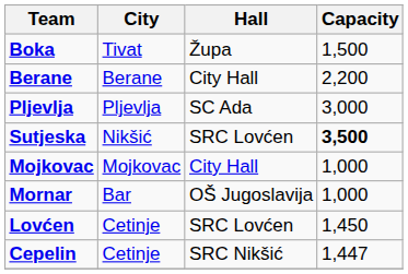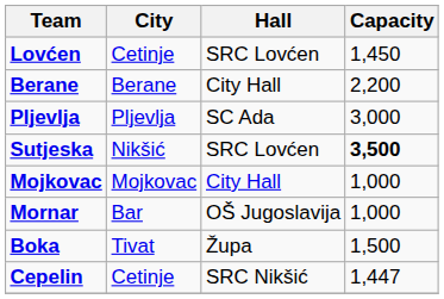 <table class="wikitable sortable">
 <tr>
 <th>Team</th>
 <th>City</th>
 <th>Hall</th>
 <th>Capacity</th>
 </tr>
 <tr>
-<td><strong><a href='#'>Boka</a></strong></td>
-<td><a href='#'>Tivat</a></td>
-<td>Župa</td>
-<td>1,500</td>
+<td><strong><a href='#'>Lovćen</a></strong></td>
+<td><a href='#'>Cetinje</a></td>
+<td>SRC Lovćen</td>
+<td>1,450</td>
 </tr>
 <tr>
 <td><strong><a href='#'>Berane</a></strong></td>
 <td><a href='#'>Berane</a></td>
 <td>City Hall</td>
 <td>2,200</td>
 </tr>
 <tr>
 <td><strong><a href='#'>Pljevlja</a></strong></td>
 <td><a href='#'>Pljevlja</a></td>
 <td>SC Ada</td>
 <td>3,000</td>
 </tr>
 <tr>
 <td><strong><a href='#'>Sutjeska</a></strong></td>
 <td><a href='#'>Nikšić</a></td>
 <td>SRC Lovćen</td>
 <td><strong>3,500</strong></td>
 </tr>
 <tr>
 <td><strong><a href='#'>Mojkovac</a></strong></td>
 <td><a href='#'>Mojkovac</a></td>
 <td><a href='#'>City Hall</a></td>
 <td>1,000</td>
 </tr>
 <tr>
 <td><strong><a href='#'>Mornar</a></strong></td>
 <td><a href='#'>Bar</a></td>
 <td>OŠ Jugoslavija</td>
 <td>1,000</td>
 </tr>
 <tr>
-<td><strong><a href='#'>Lovćen</a></strong></td>
-<td><a href='#'>Cetinje</a></td>
-<td>SRC Lovćen</td>
-<td>1,450</td>
+<td><strong><a href='#'>Boka</a></strong></td>
+<td><a href='#'>Tivat</a></td>
+<td>Župa</td>
+<td>1,500</td>
 </tr>
 <tr>
 <td><strong><a href='#'>Cepelin</a></strong></td>
 <td><a href='#'>Cetinje</a></td>
 <td>SRC Nikšić</td>
 <td>1,447</td>
 </tr>
 <tr>
 </tr>
 </table>
